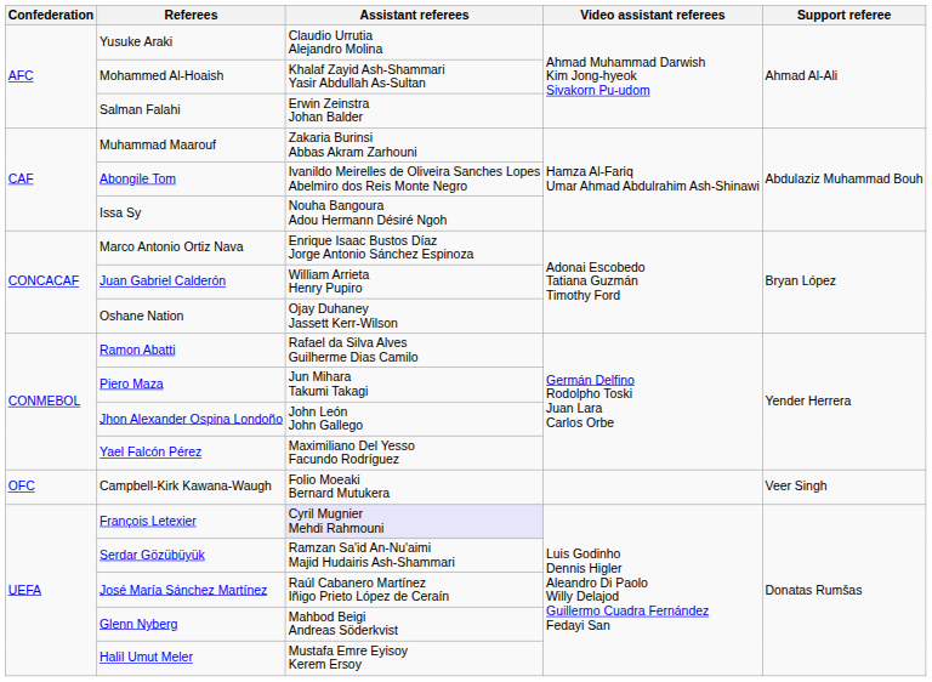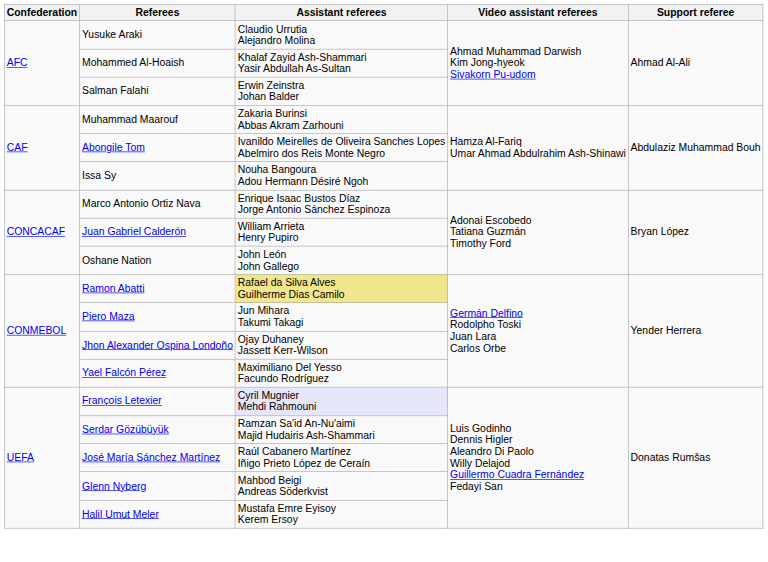 <table class="wikitable">
 <tr>
 <th>Confederation</th>
 <th>Referees</th>
 <th>Assistant referees</th>
 <th>Video assistant referees</th>
 <th>Support referee</th>
 </tr>
 <tr>
 <td rowspan="3"><a href='#'>AFC</a></td>
 <td> Yusuke Araki</td>
 <td> Claudio Urrutia<br> Alejandro Molina</td>
 <td rowspan="3"> Ahmad Muhammad Darwish<br> Kim Jong-hyeok<br> <a href='#'>Sivakorn Pu-udom</a></td>
 <td rowspan="3"> Ahmad Al-Ali</td>
 </tr>
 <tr>
 <td> Mohammed Al-Hoaish</td>
 <td> Khalaf Zayid Ash-Shammari<br> Yasir Abdullah As-Sultan </td>
 </tr>
 <tr>
 <td> Salman Falahi</td>
 <td> Erwin Zeinstra<br> Johan Balder</td>
 </tr>
 <tr>
 <td rowspan="3"><a href='#'>CAF</a></td>
 <td> Muhammad Maarouf</td>
 <td> Zakaria Burinsi<br> Abbas Akram Zarhouni</td>
 <td rowspan="3"> Hamza Al-Fariq <br> Umar Ahmad Abdulrahim Ash-Shinawi</td>
 <td rowspan="3"> Abdulaziz Muhammad Bouh</td>
 </tr>
 <tr>
 <td> <a href='#'>Abongile Tom</a></td>
 <td> Ivanildo Meirelles de Oliveira Sanches Lopes<br> Abelmiro dos Reis Monte Negro</td>
 </tr>
 <tr>
 <td> Issa Sy</td>
 <td> Nouha Bangoura<br> Adou Hermann Désiré Ngoh</td>
 </tr>
 <tr>
 <td rowspan="3"><a href='#'>CONCACAF</a></td>
 <td> Marco Antonio Ortiz Nava</td>
 <td> Enrique Isaac Bustos Díaz <br> Jorge Antonio Sánchez Espinoza </td>
 <td rowspan="3"> Adonai Escobedo <br> Tatiana Guzmán <br> Timothy Ford</td>
 <td rowspan="3"> Bryan López</td>
 </tr>
 <tr>
 <td> <a href='#'>Juan Gabriel Calderón</a></td>
 <td> William Arrieta<br> Henry Pupiro</td>
 </tr>
 <tr>
 <td> Oshane Nation</td>
-<td> Ojay Duhaney<br> Jassett Kerr-Wilson</td>
+<td> John León<br> John Gallego</td>
 </tr>
 <tr>
 <td rowspan="4"><a href='#'>CONMEBOL</a></td>
 <td> <a href='#'>Ramon Abatti</a></td>
-<td> Rafael da Silva Alves<br> Guilherme Dias Camilo</td>
+<td style="background: khaki;"> Rafael da Silva Alves<br> Guilherme Dias Camilo</td>
 <td rowspan="4"> <a href='#'>Germán Delfino</a><br> Rodolpho Toski<br> Juan Lara<br> Carlos Orbe<br></td>
 <td rowspan="4"> Yender Herrera</td>
 </tr>
 <tr>
 <td> <a href='#'>Piero Maza</a></td>
 <td> Jun Mihara<br> Takumi Takagi</td>
 </tr>
 <tr>
 <td> <a href='#'>Jhon Alexander Ospina Londoño</a></td>
-<td> John León<br> John Gallego</td>
+<td> Ojay Duhaney<br> Jassett Kerr-Wilson</td>
 </tr>
 <tr>
 <td> <a href='#'>Yael Falcón Pérez</a></td>
 <td> Maximiliano Del Yesso<br> Facundo Rodríguez</td>
-</tr>
-<tr>
-<td rowspan="1"><a href='#'>OFC</a></td>
-<td> Campbell-Kirk Kawana-Waugh</td>
-<td> Folio Moeaki <br> Bernard Mutukera</td>
-<td rowspan="1"></td>
-<td rowspan="1"> Veer Singh</td>
 </tr>
 <tr>
 <td rowspan="5"><a href='#'>UEFA</a></td>
 <td> <a href='#'>François Letexier</a></td>
 <td style="background: lavender;"> Cyril Mugnier<br> Mehdi Rahmouni</td>
 <td rowspan="5"> Luis Godinho <br> Dennis Higler<br> Aleandro Di Paolo<br> Willy Delajod<br> <a href='#'>Guillermo Cuadra Fernández</a><br> Fedayi San</td>
 <td rowspan="5"> Donatas Rumšas</td>
 </tr>
 <tr>
 <td> <a href='#'>Serdar Gözübüyük</a></td>
 <td> Ramzan Sa'id An-Nu'aimi<br> Majid Hudairis Ash-Shammari</td>
 </tr>
 <tr>
 <td> <a href='#'>José María Sánchez Martínez</a></td>
 <td> Raúl Cabanero Martínez<br> Iñigo Prieto López de Ceraín</td>
 </tr>
 <tr>
 <td> <a href='#'>Glenn Nyberg</a></td>
 <td> Mahbod Beigi<br> Andreas Söderkvist</td>
 </tr>
 <tr>
 <td> <a href='#'>Halil Umut Meler</a></td>
 <td> Mustafa Emre Eyisoy<br> Kerem Ersoy</td>
 </tr>
 </table>
